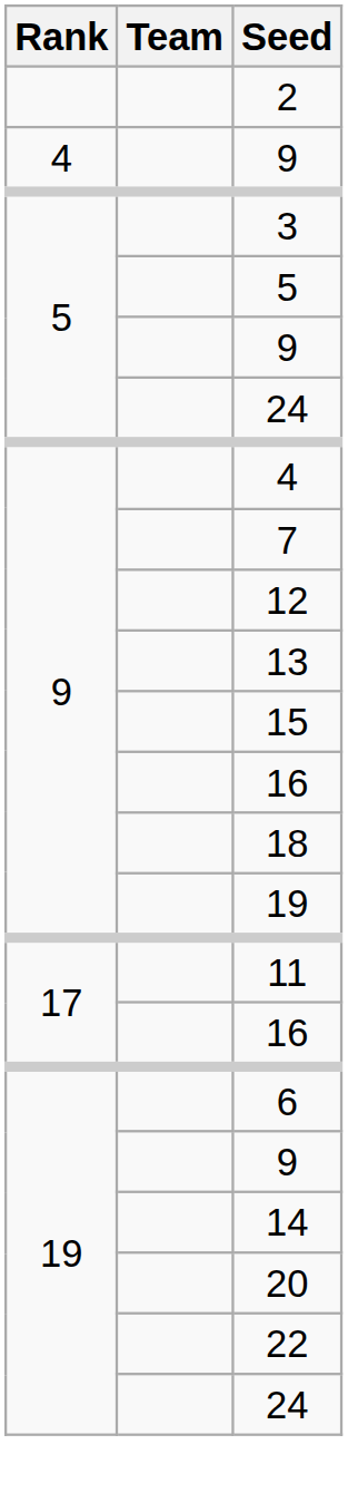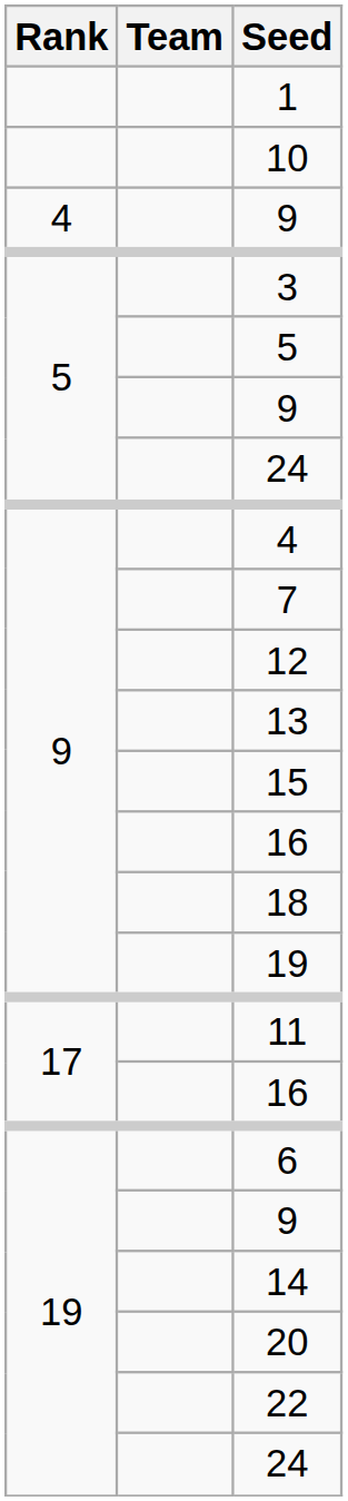 <table class="wikitable sortable" style="font-size:95%; text-align:left">
 <tr>
 <th data-sort-type="number">Rank</th>
 <th>Team</th>
 <th>Seed</th>
 </tr>
 <tr>
 <td align="center"></td>
 <td></td>
-<td align="center">2</td>
+<td align="center">1</td>
+</tr>
+<tr>
+<td align="center"></td>
+<td></td>
+<td align="center">10</td>
 </tr>
 <tr style="border-bottom: 4px solid #cccccc;">
 <td align="center">4</td>
 <td></td>
 <td align="center">9</td>
 </tr>
 <tr>
 <td rowspan=4 align="center">5</td>
 <td></td>
 <td align="center">3</td>
 </tr>
 <tr>
 <td></td>
 <td align="center">5</td>
 </tr>
 <tr>
 <td></td>
 <td align="center">9</td>
 </tr>
 <tr style="border-bottom: 4px solid #cccccc;">
 <td></td>
 <td align="center">24</td>
 </tr>
 <tr>
 <td rowspan=8 align="center">9</td>
 <td></td>
 <td align="center">4</td>
 </tr>
 <tr>
 <td></td>
 <td align="center">7</td>
 </tr>
 <tr>
 <td></td>
 <td align="center">12</td>
 </tr>
 <tr>
 <td></td>
 <td align="center">13</td>
 </tr>
 <tr>
 <td></td>
 <td align="center">15</td>
 </tr>
 <tr>
 <td></td>
 <td align="center">16</td>
 </tr>
 <tr>
 <td></td>
 <td align="center">18</td>
 </tr>
 <tr style="border-bottom: 4px solid #cccccc;">
 <td></td>
 <td align="center">19</td>
 </tr>
 <tr>
 <td rowspan=2 align="center">17</td>
 <td></td>
 <td align="center">11</td>
 </tr>
 <tr style="border-bottom: 4px solid #cccccc;">
 <td></td>
 <td align="center">16</td>
 </tr>
 <tr>
 <td rowspan=6 align="center">19</td>
 <td></td>
 <td align="center">6</td>
 </tr>
 <tr>
 <td></td>
 <td align="center">9</td>
 </tr>
 <tr>
 <td></td>
 <td align="center">14</td>
 </tr>
 <tr>
 <td></td>
 <td align="center">20</td>
 </tr>
 <tr>
 <td></td>
 <td align="center">22</td>
 </tr>
 <tr>
 <td></td>
 <td align="center">24</td>
 </tr>
 </table>
